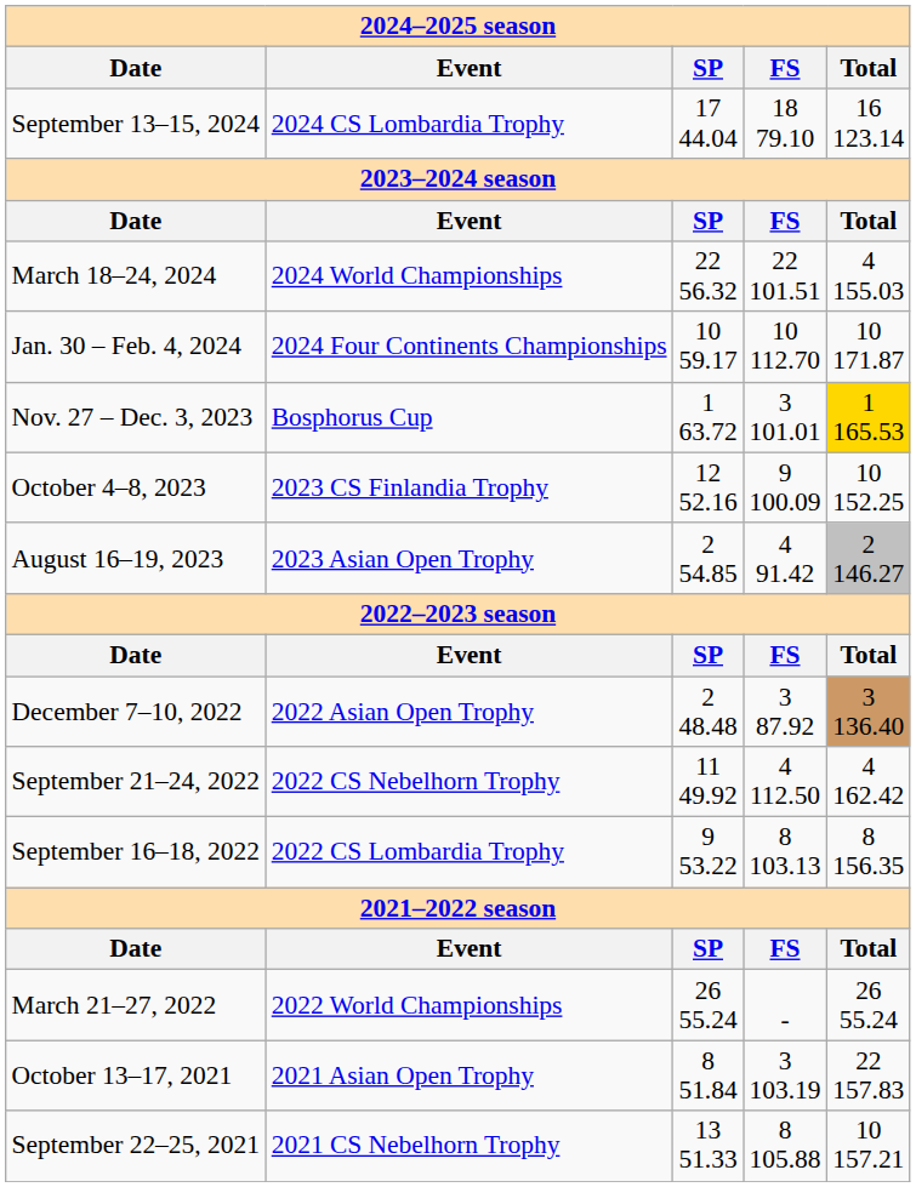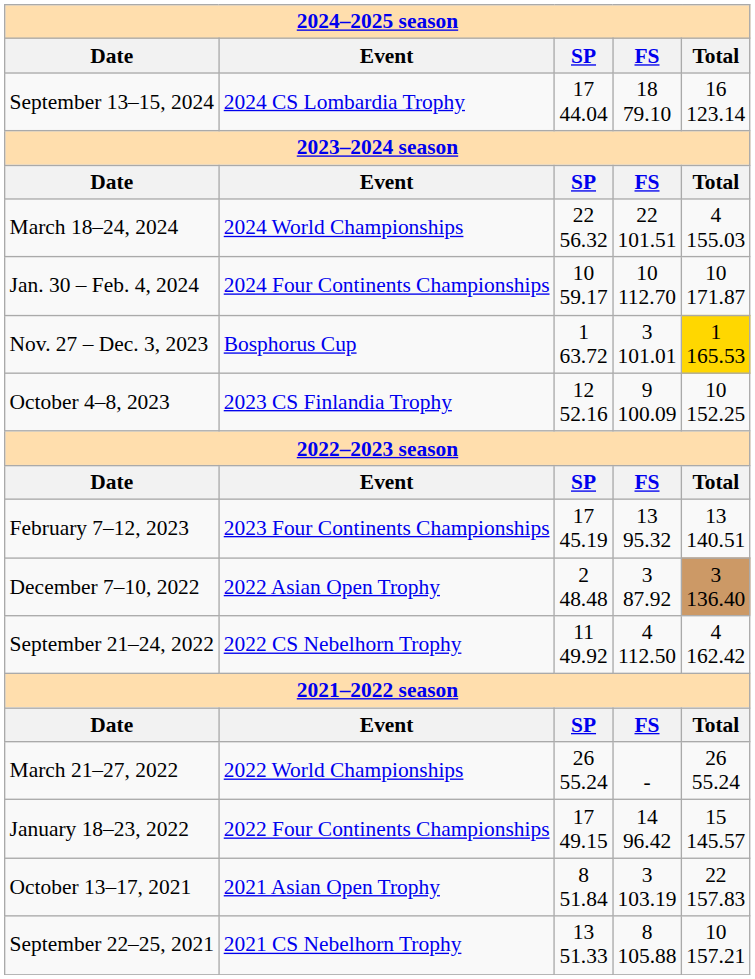 <table class="wikitable">
 <tr>
 <td style="background-color: #ffdead; " colspan=5 align=center><a href='#'><strong>2024–2025 season</strong></a></td>
 </tr>
 <tr>
 <th>Date</th>
 <th>Event</th>
 <th><a href='#'>SP</a></th>
 <th><a href='#'>FS</a></th>
 <th>Total</th>
 </tr>
 <tr>
 <td>September 13–15, 2024</td>
 <td><a href='#'>2024 CS Lombardia Trophy</a></td>
 <td align=center>17 <br> 44.04</td>
 <td align=center>18 <br> 79.10</td>
 <td align=center>16 <br> 123.14</td>
 </tr>
 <tr>
 <td style="background-color: #ffdead; " colspan=5 align=center><a href='#'><strong>2023–2024 season</strong></a></td>
 </tr>
 <tr>
 <th>Date</th>
 <th>Event</th>
 <th><a href='#'>SP</a></th>
 <th><a href='#'>FS</a></th>
 <th>Total</th>
 </tr>
 <tr>
 <td>March 18–24, 2024</td>
 <td><a href='#'>2024 World Championships</a></td>
 <td align=center>22 <br> 56.32</td>
 <td align=center>22 <br>  101.51</td>
 <td align=center>4 <br> 155.03</td>
 </tr>
 <tr>
 <td>Jan. 30 – Feb. 4, 2024</td>
 <td><a href='#'>2024 Four Continents Championships</a></td>
 <td align=center>10 <br> 59.17</td>
 <td align=center>10 <br> 112.70</td>
 <td align=center>10 <br> 171.87</td>
 </tr>
 <tr>
 <td>Nov. 27 – Dec. 3, 2023</td>
 <td><a href='#'>Bosphorus Cup</a></td>
 <td align=center>1 <br> 63.72</td>
 <td align=center>3 <br> 101.01</td>
 <td align=center bgcolor=gold>1 <br> 165.53</td>
 </tr>
 <tr>
 <td>October 4–8, 2023</td>
 <td><a href='#'>2023 CS Finlandia Trophy</a></td>
 <td align=center>12 <br> 52.16</td>
 <td align=center>9 <br> 100.09</td>
 <td align=center>10 <br> 152.25</td>
 </tr>
 <tr>
-<td>August 16–19, 2023</td>
-<td><a href='#'>2023 Asian Open Trophy</a></td>
-<td align=center>2 <br> 54.85</td>
-<td align=center>4 <br> 91.42</td>
-<td align=center bgcolor=silver>2 <br> 146.27</td>
-</tr>
-<tr>
 <td style="background-color: #ffdead; " colspan=5 align=center><a href='#'><strong>2022–2023 season</strong></a></td>
 </tr>
 <tr>
 <th>Date</th>
 <th>Event</th>
 <th><a href='#'>SP</a></th>
 <th><a href='#'>FS</a></th>
 <th>Total</th>
+</tr>
+<tr>
+<td>February 7–12, 2023</td>
+<td><a href='#'>2023 Four Continents Championships</a></td>
+<td align=center>17 <br> 45.19</td>
+<td align=center>13 <br> 95.32</td>
+<td align=center>13 <br> 140.51</td>
 </tr>
 <tr>
 <td>December 7–10, 2022</td>
 <td><a href='#'>2022 Asian Open Trophy</a></td>
 <td align=center>2 <br> 48.48</td>
 <td align=center>3 <br> 87.92</td>
 <td align=center bgcolor=cc9966>3 <br> 136.40</td>
 </tr>
 <tr>
 <td>September 21–24, 2022</td>
 <td><a href='#'>2022 CS Nebelhorn Trophy</a></td>
 <td align=center>11 <br> 49.92</td>
 <td align=center>4 <br> 112.50</td>
 <td align=center>4 <br> 162.42</td>
-</tr>
-<tr>
-<td>September 16–18, 2022</td>
-<td><a href='#'>2022 CS Lombardia Trophy</a></td>
-<td align=center>9 <br> 53.22</td>
-<td align=center>8 <br> 103.13</td>
-<td align=center>8 <br> 156.35</td>
 </tr>
 <tr>
 <td style="background-color: #ffdead; " colspan=5 align=center><a href='#'><strong>2021–2022 season</strong></a></td>
 </tr>
 <tr>
 <th>Date</th>
 <th>Event</th>
 <th><a href='#'>SP</a></th>
 <th><a href='#'>FS</a></th>
 <th>Total</th>
 </tr>
 <tr>
 <td>March 21–27, 2022</td>
 <td><a href='#'>2022 World Championships</a></td>
 <td align=center>26 <br> 55.24</td>
 <td align=center><br> -</td>
 <td align=center>26 <br> 55.24</td>
 </tr>
 <tr>
+<td>January 18–23, 2022</td>
+<td><a href='#'>2022 Four Continents Championships</a></td>
+<td align=center>17 <br> 49.15</td>
+<td align=center>14 <br> 96.42</td>
+<td align=center>15 <br> 145.57</td>
+</tr>
+<tr>
 <td>October 13–17, 2021</td>
 <td><a href='#'>2021 Asian Open Trophy</a></td>
 <td align=center>8 <br> 51.84</td>
 <td align=center>3 <br> 103.19</td>
 <td align=center>22 <br> 157.83</td>
 </tr>
 <tr>
 <td>September 22–25, 2021</td>
 <td><a href='#'>2021 CS Nebelhorn Trophy</a></td>
 <td align=center>13 <br> 51.33</td>
 <td align=center>8 <br> 105.88</td>
 <td align=center>10 <br> 157.21</td>
 </tr>
 </table>
